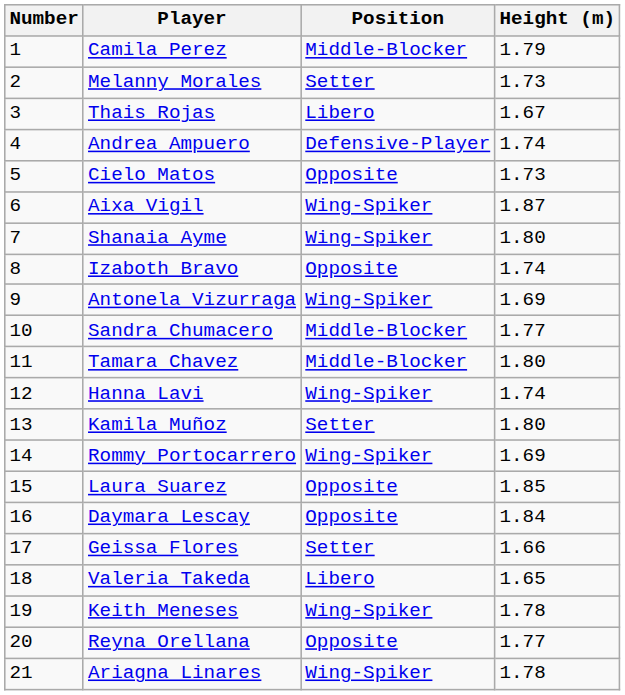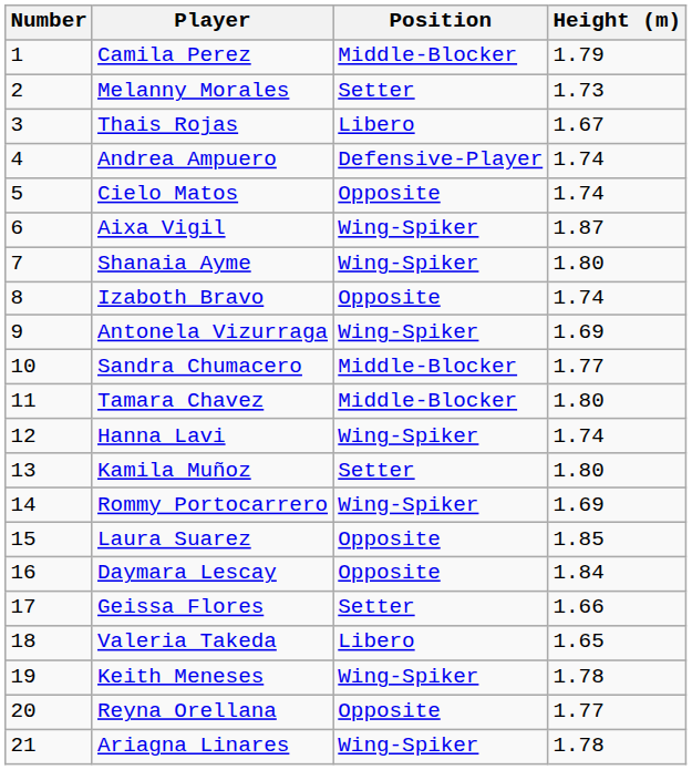 <table class="wikitable" style="font-size:95%;">
 <tr>
 <th>Number</th>
 <th>Player</th>
 <th>Position</th>
 <th>Height (m)</th>
 </tr>
 <tr>
 <td>1</td>
 <td> <a href='#'>Camila Perez</a></td>
 <td><a href='#'>Middle-Blocker</a></td>
 <td>1.79</td>
 </tr>
 <tr>
 <td>2</td>
 <td> <a href='#'>Melanny Morales</a></td>
 <td><a href='#'>Setter</a></td>
 <td>1.73</td>
 </tr>
 <tr>
 <td>3</td>
 <td> <a href='#'>Thais Rojas</a></td>
 <td><a href='#'>Libero</a></td>
 <td>1.67</td>
 </tr>
 <tr>
 <td>4</td>
 <td> <a href='#'>Andrea Ampuero</a></td>
 <td><a href='#'>Defensive-Player</a></td>
 <td>1.74</td>
 </tr>
 <tr>
 <td>5</td>
 <td> <a href='#'>Cielo Matos</a></td>
 <td><a href='#'>Opposite</a></td>
-<td>1.73</td>
+<td>1.74</td>
 </tr>
 <tr>
 <td>6</td>
 <td> <a href='#'>Aixa Vigil</a></td>
 <td><a href='#'>Wing-Spiker</a></td>
 <td>1.87</td>
 </tr>
 <tr>
 <td>7</td>
 <td> <a href='#'>Shanaia Ayme</a></td>
 <td><a href='#'>Wing-Spiker</a></td>
 <td>1.80</td>
 </tr>
 <tr>
 <td>8</td>
 <td> <a href='#'>Izaboth Bravo</a></td>
 <td><a href='#'>Opposite</a></td>
 <td>1.74</td>
 </tr>
 <tr>
 <td>9</td>
 <td> <a href='#'>Antonela Vizurraga</a></td>
 <td><a href='#'>Wing-Spiker</a></td>
 <td>1.69</td>
 </tr>
 <tr>
 <td>10</td>
 <td> <a href='#'>Sandra Chumacero</a></td>
 <td><a href='#'>Middle-Blocker</a></td>
 <td>1.77</td>
 </tr>
 <tr>
 <td>11</td>
 <td> <a href='#'>Tamara Chavez</a></td>
 <td><a href='#'>Middle-Blocker</a></td>
 <td>1.80</td>
 </tr>
 <tr>
 <td>12</td>
 <td> <a href='#'>Hanna Lavi</a></td>
 <td><a href='#'>Wing-Spiker</a></td>
 <td>1.74</td>
 </tr>
 <tr>
 <td>13</td>
 <td> <a href='#'>Kamila Muñoz</a></td>
 <td><a href='#'>Setter</a></td>
 <td>1.80</td>
 </tr>
 <tr>
 <td>14</td>
 <td> <a href='#'>Rommy Portocarrero</a></td>
 <td><a href='#'>Wing-Spiker</a></td>
 <td>1.69</td>
 </tr>
 <tr>
 <td>15</td>
 <td> <a href='#'>Laura Suarez</a></td>
 <td><a href='#'>Opposite</a></td>
 <td>1.85</td>
 </tr>
 <tr>
 <td>16</td>
 <td> <a href='#'>Daymara Lescay</a></td>
 <td><a href='#'>Opposite</a></td>
 <td>1.84</td>
 </tr>
 <tr>
 <td>17</td>
 <td> <a href='#'>Geissa Flores</a></td>
 <td><a href='#'>Setter</a></td>
 <td>1.66</td>
 </tr>
 <tr>
 <td>18</td>
 <td> <a href='#'>Valeria Takeda</a></td>
 <td><a href='#'>Libero</a></td>
 <td>1.65</td>
 </tr>
 <tr>
 <td>19</td>
 <td> <a href='#'>Keith Meneses</a></td>
 <td><a href='#'>Wing-Spiker</a></td>
 <td>1.78</td>
 </tr>
 <tr>
 <td>20</td>
 <td> <a href='#'>Reyna Orellana</a></td>
 <td><a href='#'>Opposite</a></td>
 <td>1.77</td>
 </tr>
 <tr>
 <td>21</td>
 <td> <a href='#'>Ariagna Linares</a></td>
 <td><a href='#'>Wing-Spiker</a></td>
 <td>1.78</td>
 </tr>
 </table>
